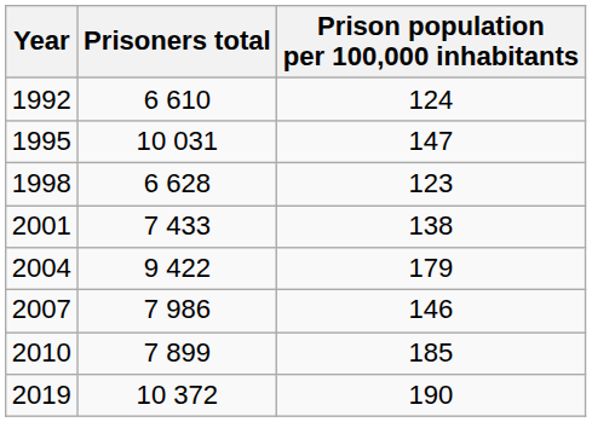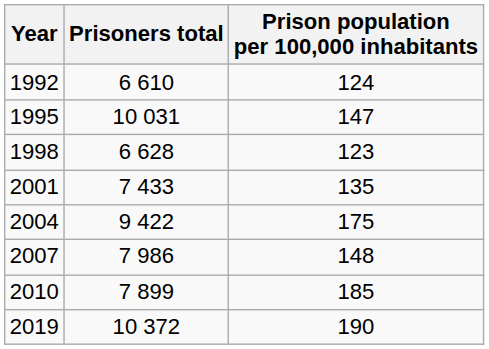 <table class="wikitable" style="text-align:center;" style="margin: 1em auto 1em auto;">
 <tr>
 <th>Year</th>
 <th>Prisoners total</th>
 <th>Prison population <br> per 100,000 inhabitants</th>
 </tr>
 <tr>
 <td>1992</td>
 <td>6 610</td>
 <td>124</td>
 </tr>
 <tr>
 <td>1995</td>
 <td>10 031</td>
 <td>147</td>
 </tr>
 <tr>
 <td>1998</td>
 <td>6 628</td>
 <td>123</td>
 </tr>
 <tr>
 <td>2001</td>
 <td>7 433</td>
-<td>138</td>
+<td>135</td>
 </tr>
 <tr>
 <td>2004</td>
 <td>9 422</td>
-<td>179</td>
+<td>175</td>
 </tr>
 <tr>
 <td>2007</td>
 <td>7 986</td>
-<td>146</td>
+<td>148</td>
 </tr>
 <tr>
 <td>2010</td>
 <td>7 899</td>
 <td>185</td>
 </tr>
 <tr>
 <td>2019</td>
 <td>10 372</td>
 <td>190</td>
 </tr>
 </table>
